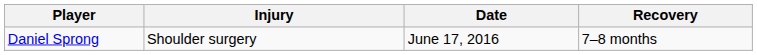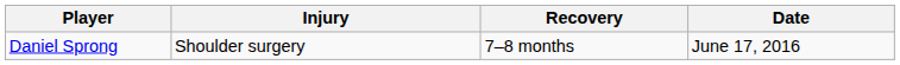 <table class="wikitable" style="width:52em; border:0;">
 <tr>
 <th width=16%>Player</th>
 <th width=30% class=unsortable>Injury</th>
+<th width=20% class=unsortable>Recovery</th>
 <th width=20% class=unsortable>Date</th>
-<th width=20% class=unsortable>Recovery</th>
 </tr>
 <tr>
 <td><a href='#'>Daniel Sprong</a></td>
 <td>Shoulder surgery</td>
+<td>7–8 months</td>
 <td>June 17, 2016</td>
-<td>7–8 months</td>
 </tr>
 </table>
